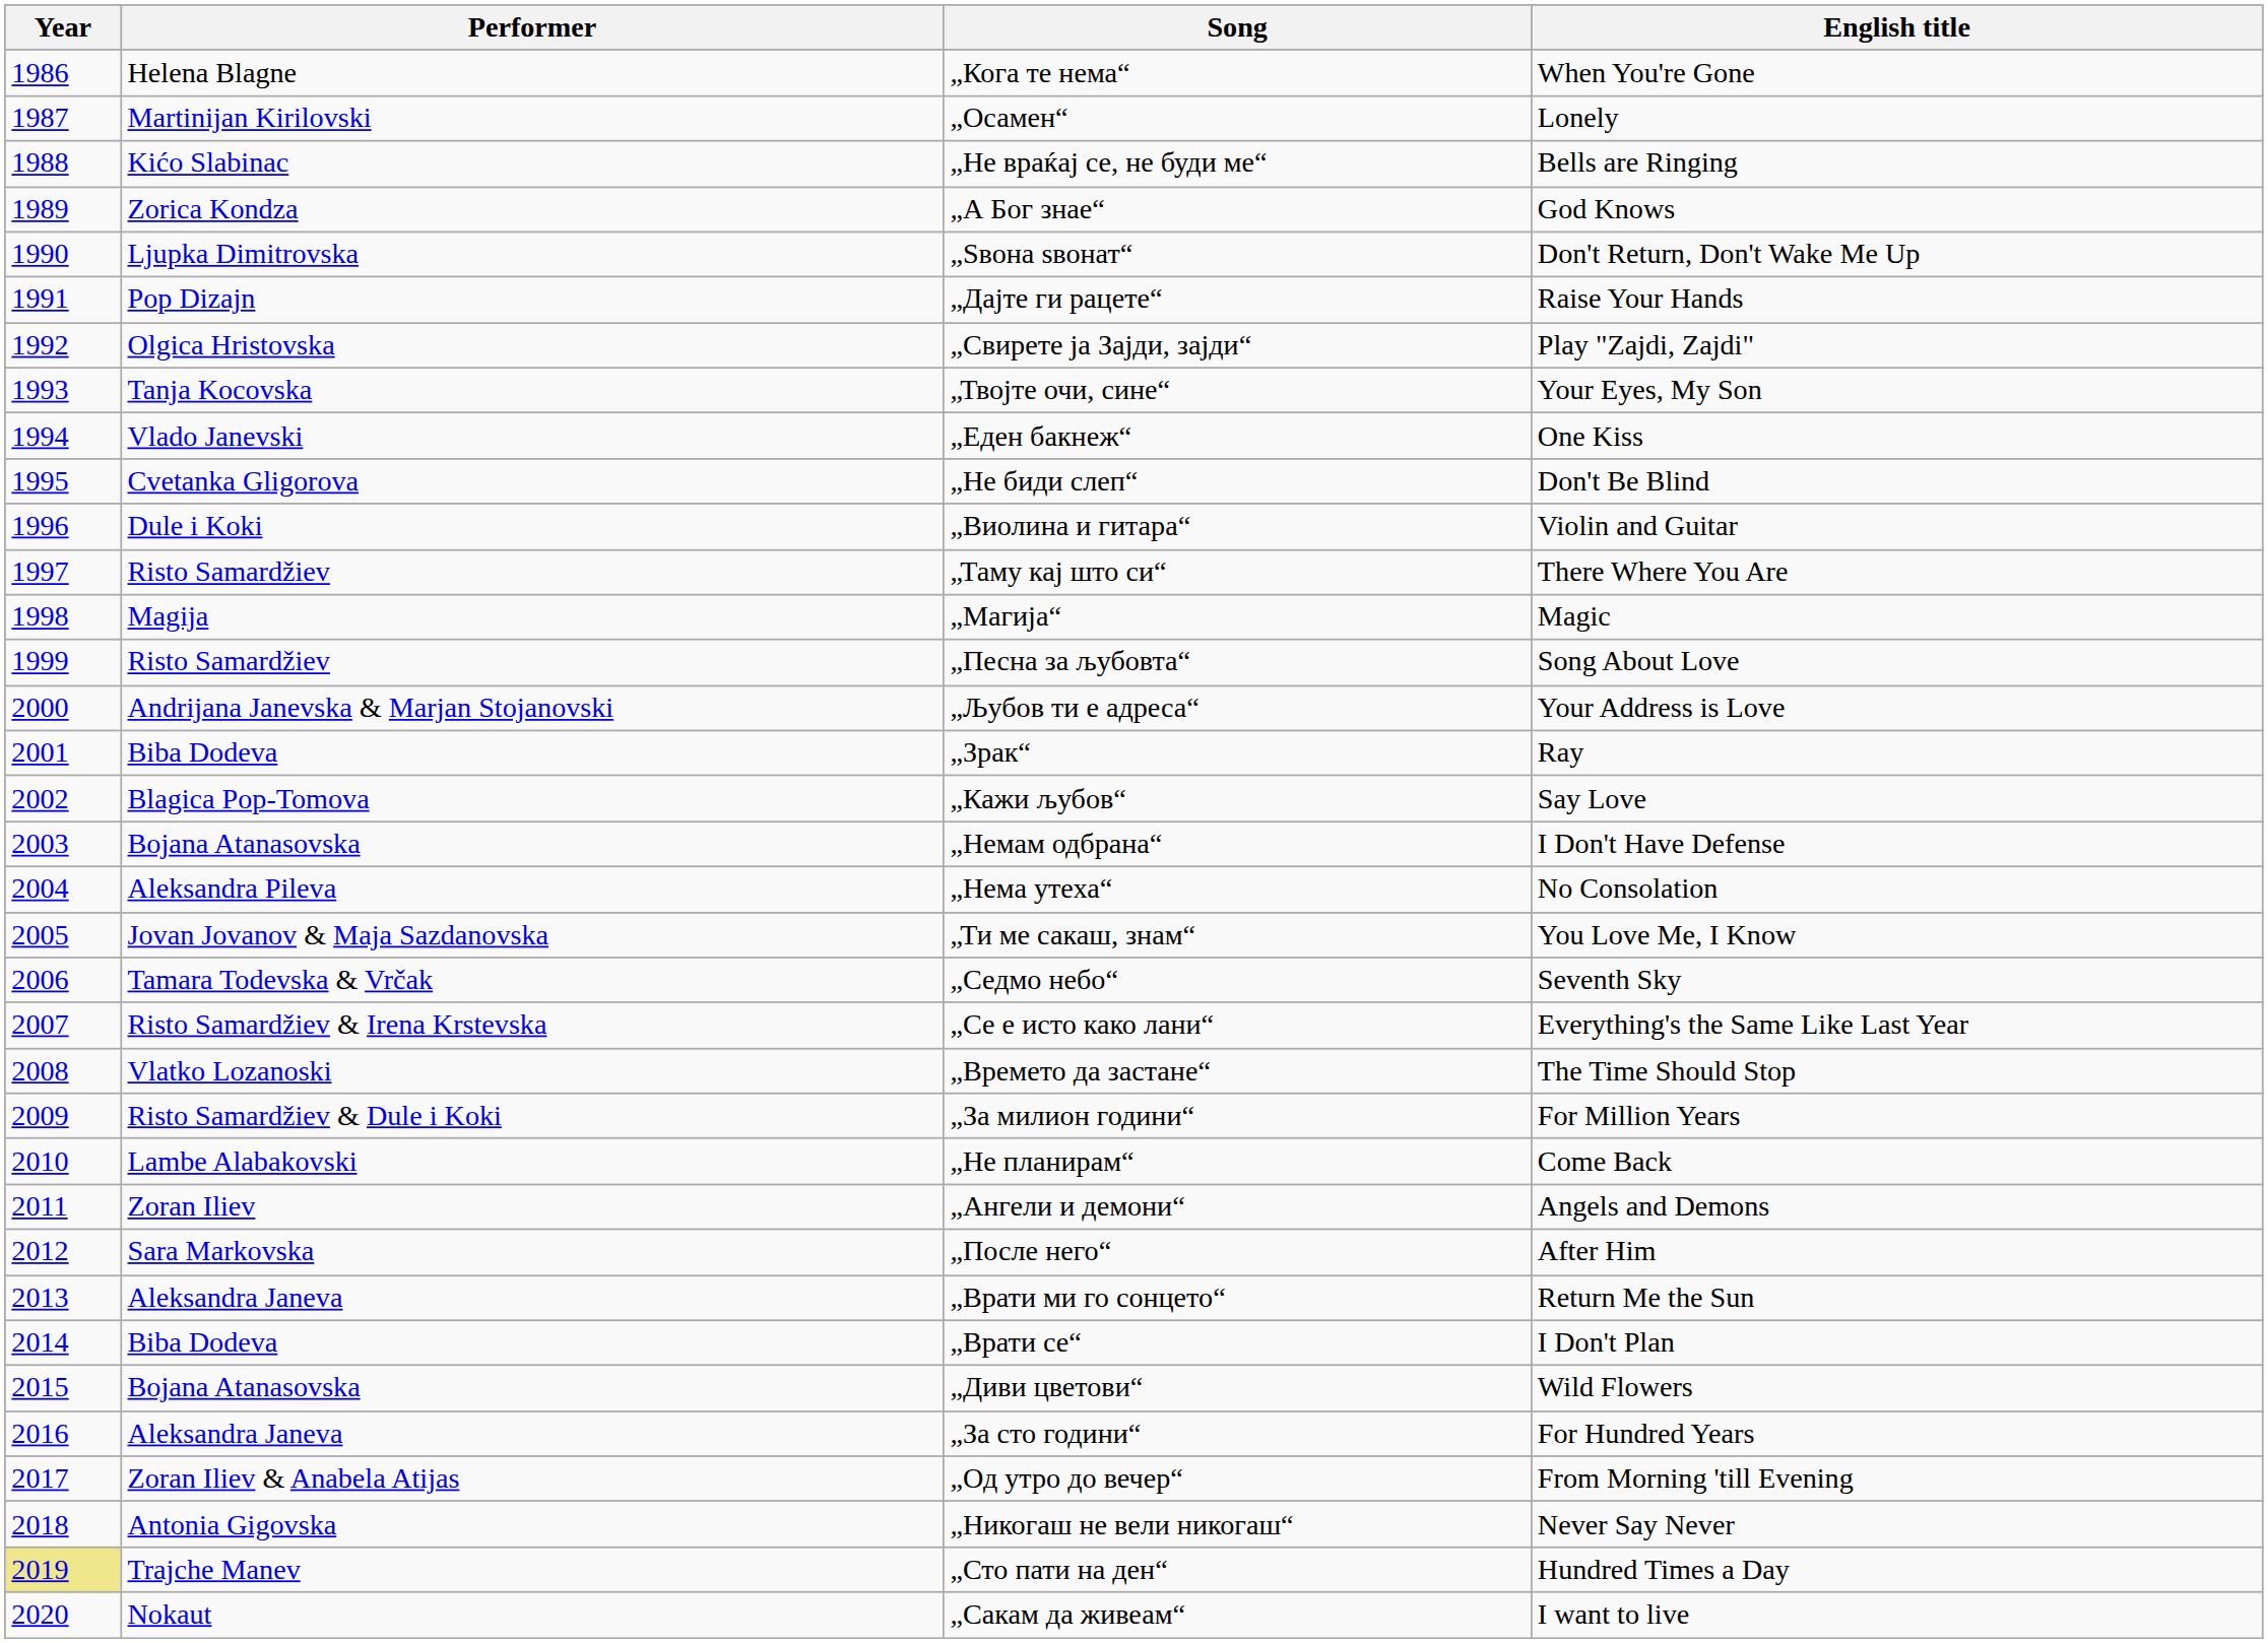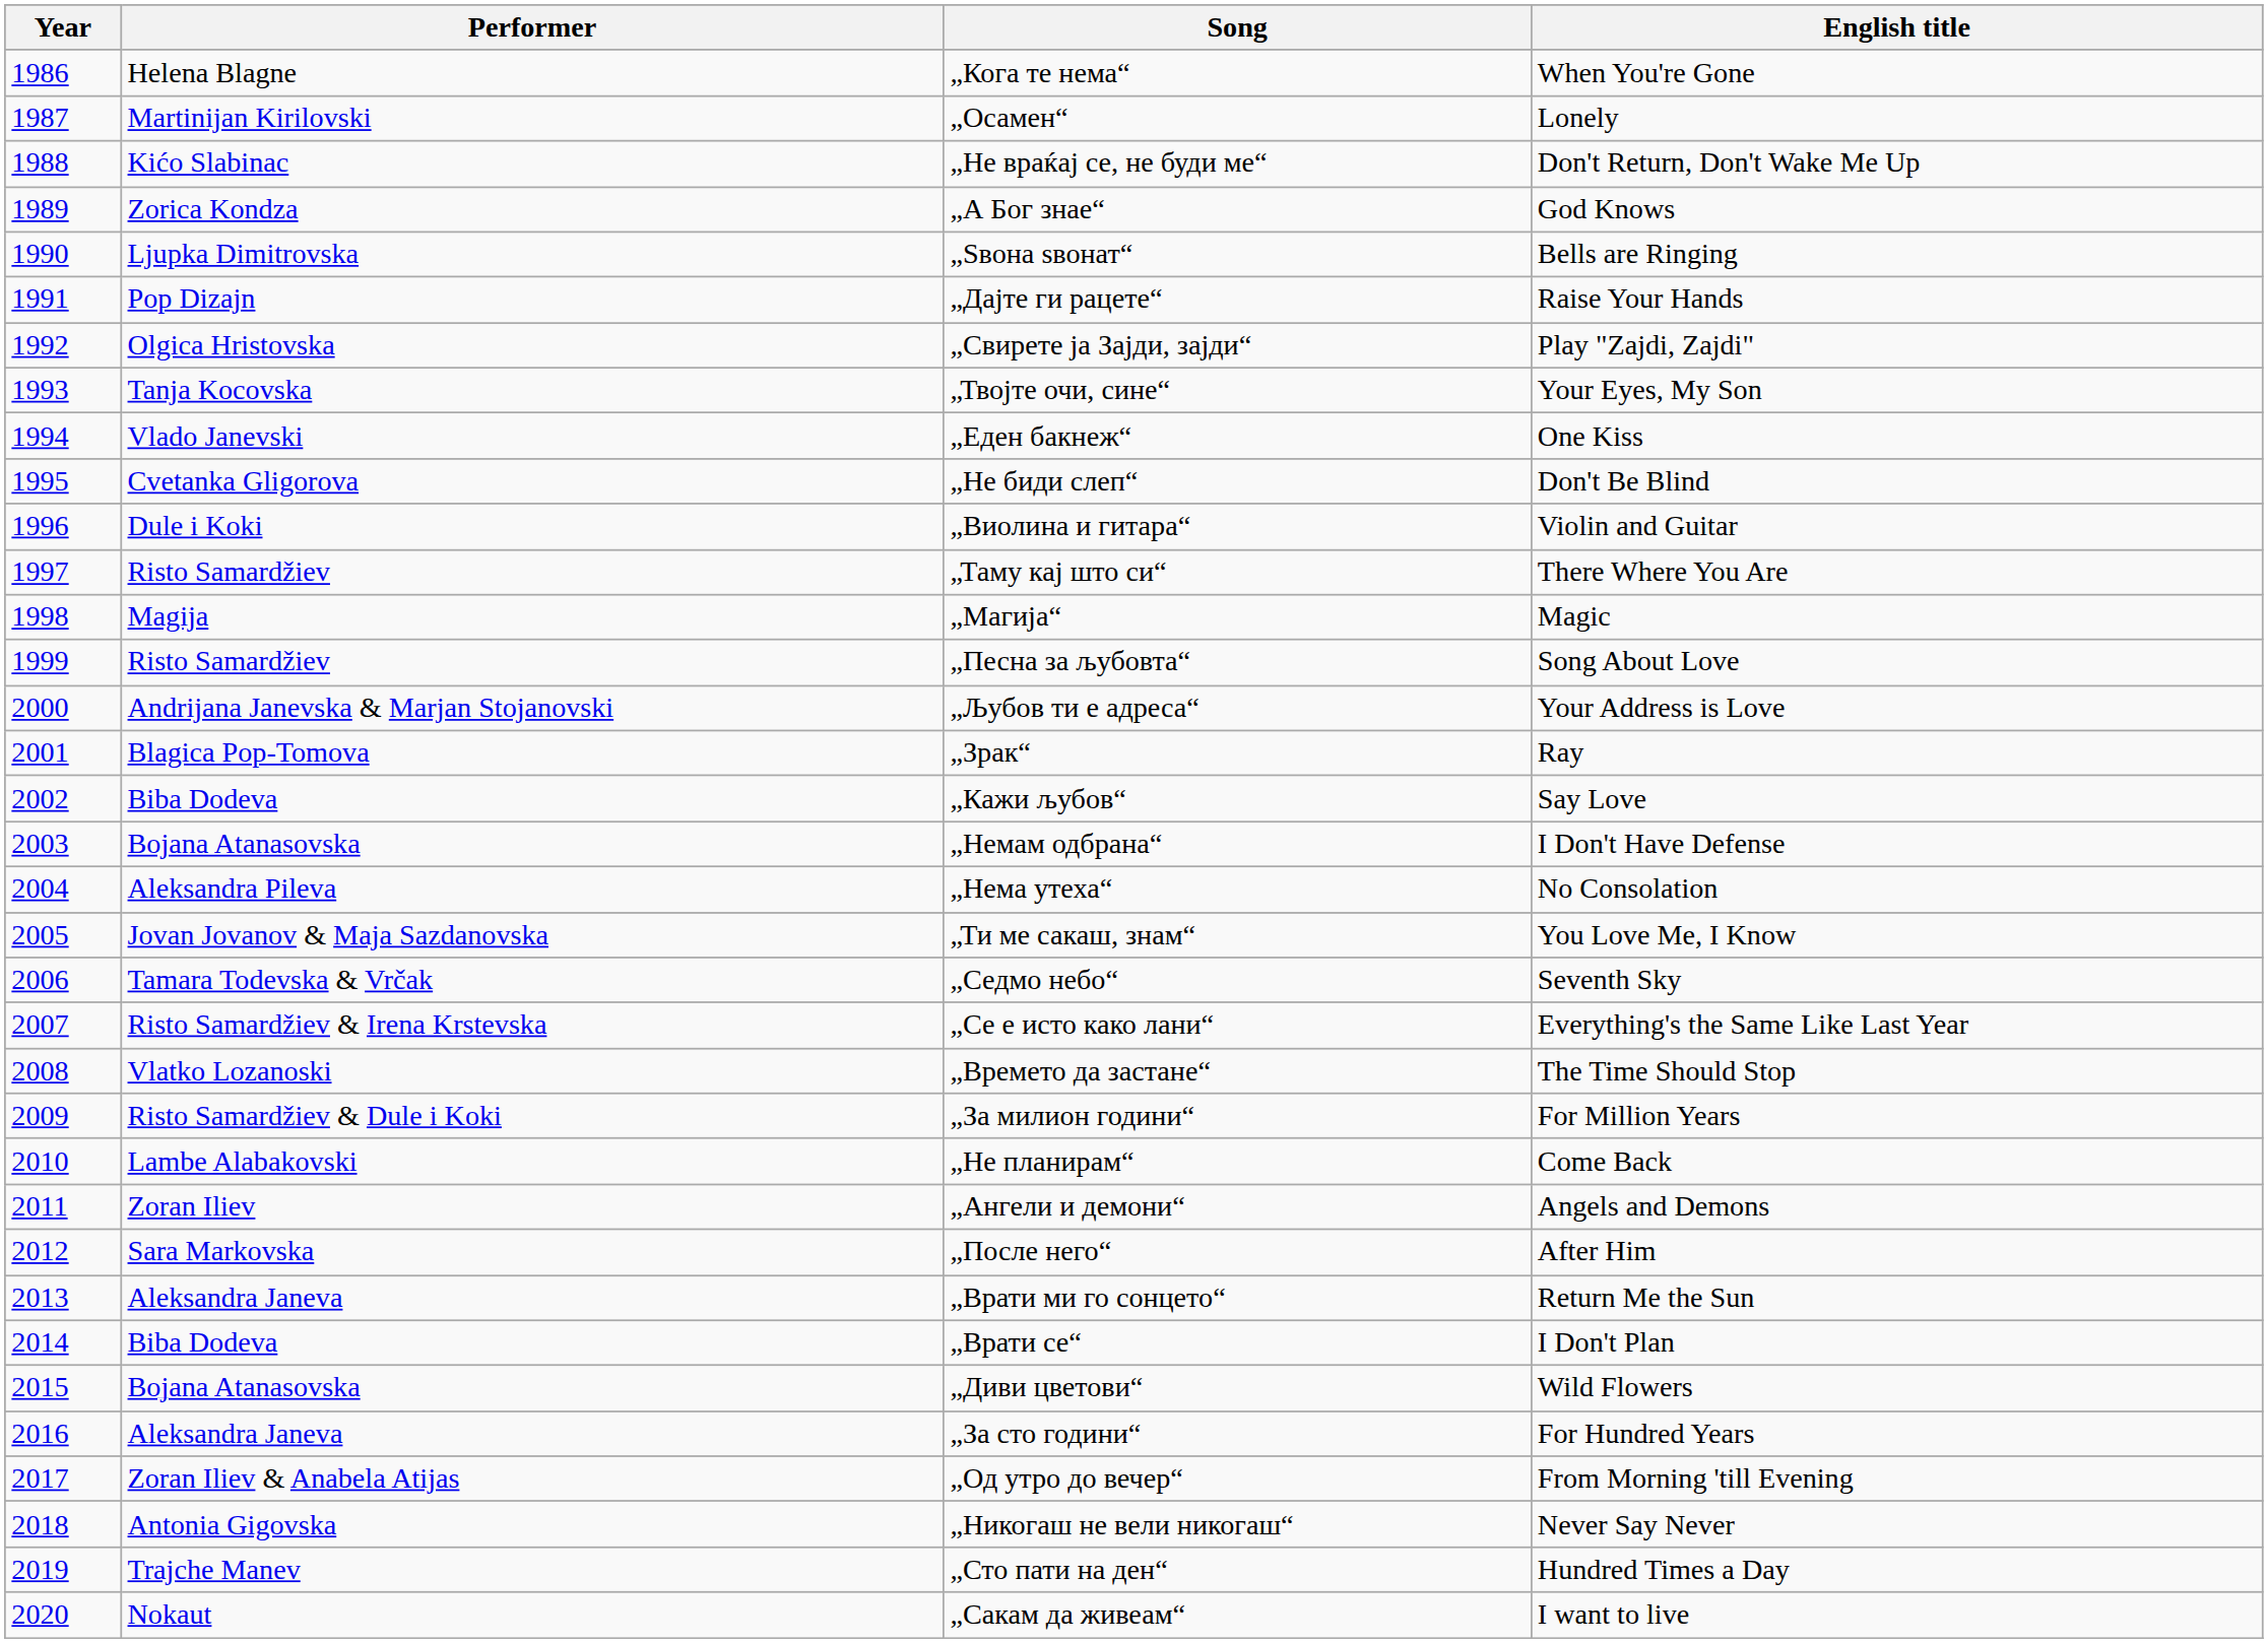 <table class="sortable wikitable" width=100%>
 <tr bgcolor="#CCCCCC">
 <th>Year</th>
 <th>Performer</th>
 <th>Song</th>
 <th>English title</th>
 </tr>
 <tr>
 <td><a href='#'>1986</a></td>
 <td>Helena Blagne</td>
 <td>„Кога те нема“</td>
 <td>When You're Gone</td>
 </tr>
 <tr>
 <td><a href='#'>1987</a></td>
 <td><a href='#'>Martinijan Kirilovski</a></td>
 <td>„Осамен“</td>
 <td>Lonely</td>
 </tr>
 <tr>
 <td><a href='#'>1988</a></td>
 <td><a href='#'>Kićo Slabinac</a></td>
 <td>„Не враќај се, не буди ме“</td>
-<td>Bells are Ringing</td>
+<td>Don't Return, Don't Wake Me Up</td>
 </tr>
 <tr>
 <td><a href='#'>1989</a></td>
 <td><a href='#'>Zorica Kondza</a></td>
 <td>„А Бог знае“</td>
 <td>God Knows</td>
 </tr>
 <tr>
 <td><a href='#'>1990</a></td>
 <td><a href='#'>Ljupka Dimitrovska</a></td>
 <td>„Ѕвона ѕвонат“</td>
-<td>Don't Return, Don't Wake Me Up</td>
+<td>Bells are Ringing</td>
 </tr>
 <tr>
 <td><a href='#'>1991</a></td>
 <td><a href='#'>Pop Dizajn</a></td>
 <td>„Дајте ги рацете“</td>
 <td>Raise Your Hands</td>
 </tr>
 <tr>
 <td><a href='#'>1992</a></td>
 <td><a href='#'>Olgica Hristovska</a></td>
 <td>„Свирете ја Зајди, зајди“</td>
 <td>Play "Zajdi, Zajdi"</td>
 </tr>
 <tr>
 <td><a href='#'>1993</a></td>
 <td><a href='#'>Tanja Kocovska</a></td>
 <td>„Твојте очи, сине“</td>
 <td>Your Eyes, My Son</td>
 </tr>
 <tr>
 <td><a href='#'>1994</a></td>
 <td><a href='#'>Vlado Janevski</a></td>
 <td>„Еден бакнеж“</td>
 <td>One Kiss</td>
 </tr>
 <tr>
 <td><a href='#'>1995</a></td>
 <td><a href='#'>Cvetanka Gligorova</a></td>
 <td>„Не биди слеп“</td>
 <td>Don't Be Blind</td>
 </tr>
 <tr>
 <td><a href='#'>1996</a></td>
 <td><a href='#'>Dule i Koki</a></td>
 <td>„Виолина и гитара“</td>
 <td>Violin and Guitar</td>
 </tr>
 <tr>
 <td><a href='#'>1997</a></td>
 <td><a href='#'>Risto Samardžiev</a></td>
 <td>„Таму кај што си“</td>
 <td>There Where You Are</td>
 </tr>
 <tr>
 <td><a href='#'>1998</a></td>
 <td><a href='#'>Magija</a></td>
 <td>„Магија“</td>
 <td>Magic</td>
 </tr>
 <tr>
 <td><a href='#'>1999</a></td>
 <td><a href='#'>Risto Samardžiev</a></td>
 <td>„Песна за љубовта“</td>
 <td>Song About Love</td>
 </tr>
 <tr>
 <td><a href='#'>2000</a></td>
 <td><a href='#'>Andrijana Janevska</a> & <a href='#'>Marjan Stojanovski</a></td>
 <td>„Љубов ти е адреса“</td>
 <td>Your Address is Love</td>
 </tr>
 <tr>
 <td><a href='#'>2001</a></td>
-<td><a href='#'>Biba Dodeva</a></td>
+<td><a href='#'>Blagica Pop-Tomova</a></td>
 <td>„Зрак“</td>
 <td>Ray</td>
 </tr>
 <tr>
 <td><a href='#'>2002</a></td>
-<td><a href='#'>Blagica Pop-Tomova</a></td>
+<td><a href='#'>Biba Dodeva</a></td>
 <td>„Кажи љубов“</td>
 <td>Say Love</td>
 </tr>
 <tr>
 <td><a href='#'>2003</a></td>
 <td><a href='#'>Bojana Atanasovska</a></td>
 <td>„Немам одбрана“</td>
 <td>I Don't Have Defense</td>
 </tr>
 <tr>
 <td><a href='#'>2004</a></td>
 <td><a href='#'>Aleksandra Pileva</a></td>
 <td>„Нема утеха“</td>
 <td>No Consolation</td>
 </tr>
 <tr>
 <td><a href='#'>2005</a></td>
 <td><a href='#'>Jovan Jovanov</a> & <a href='#'>Maja Sazdanovska</a></td>
 <td>„Ти ме сакаш, знам“</td>
 <td>You Love Me, I Know</td>
 </tr>
 <tr>
 <td><a href='#'>2006</a></td>
 <td><a href='#'>Tamara Todevska</a> & <a href='#'>Vrčak</a></td>
 <td>„Седмо небо“</td>
 <td>Seventh Sky</td>
 </tr>
 <tr>
 <td><a href='#'>2007</a></td>
 <td><a href='#'>Risto Samardžiev</a> & <a href='#'>Irena Krstevska</a></td>
 <td>„Се е исто како лани“</td>
 <td>Everything's the Same Like Last Year</td>
 </tr>
 <tr>
 <td><a href='#'>2008</a></td>
 <td><a href='#'>Vlatko Lozanoski</a></td>
 <td>„Времето да застане“</td>
 <td>The Time Should Stop</td>
 </tr>
 <tr>
 <td><a href='#'>2009</a></td>
 <td><a href='#'>Risto Samardžiev</a> & <a href='#'>Dule i Koki</a></td>
 <td>„За милион години“</td>
 <td>For Million Years</td>
 </tr>
 <tr>
 <td><a href='#'>2010</a></td>
 <td><a href='#'>Lambe Alabakovski</a></td>
 <td>„Не планирам“</td>
 <td>Come Back</td>
 </tr>
 <tr>
 <td><a href='#'>2011</a></td>
 <td><a href='#'>Zoran Iliev</a></td>
 <td>„Ангели и демони“</td>
 <td>Angels and Demons</td>
 </tr>
 <tr>
 <td><a href='#'>2012</a></td>
 <td><a href='#'>Sara Markovska</a></td>
 <td>„После него“</td>
 <td>After Him</td>
 </tr>
 <tr>
 <td><a href='#'>2013</a></td>
 <td><a href='#'>Aleksandra Janeva</a></td>
 <td>„Врати ми го сонцето“</td>
 <td>Return Me the Sun</td>
 </tr>
 <tr>
 <td><a href='#'>2014</a></td>
 <td><a href='#'>Biba Dodeva</a></td>
 <td>„Врати се“</td>
 <td>I Don't Plan</td>
 </tr>
 <tr>
 <td><a href='#'>2015</a></td>
 <td><a href='#'>Bojana Atanasovska</a></td>
 <td>„Диви цветови“</td>
 <td>Wild Flowers</td>
 </tr>
 <tr>
 <td><a href='#'>2016</a></td>
 <td><a href='#'>Aleksandra Janeva</a></td>
 <td>„За сто години“</td>
 <td>For Hundred Years</td>
 </tr>
 <tr>
 <td><a href='#'>2017</a></td>
 <td><a href='#'>Zoran Iliev</a> & <a href='#'>Anabela Atijas</a></td>
 <td>„Од утро до вечер“</td>
 <td>From Morning 'till Evening</td>
 </tr>
 <tr>
 <td><a href='#'>2018</a></td>
 <td><a href='#'>Antonia Gigovska</a></td>
 <td>„Никогаш не вели никогаш“</td>
 <td>Never Say Never</td>
 </tr>
 <tr>
-<td style="background: khaki;"><a href='#'>2019</a></td>
+<td><a href='#'>2019</a></td>
 <td><a href='#'>Trajche Manev</a></td>
 <td>„Сто пати на ден“</td>
 <td>Hundred Times a Day</td>
 </tr>
 <tr>
 <td><a href='#'>2020</a></td>
 <td><a href='#'>Nokaut</a></td>
 <td>„Сакам да живеам“</td>
 <td>I want to live</td>
 </tr>
 <tr>
 </tr>
 </table>
